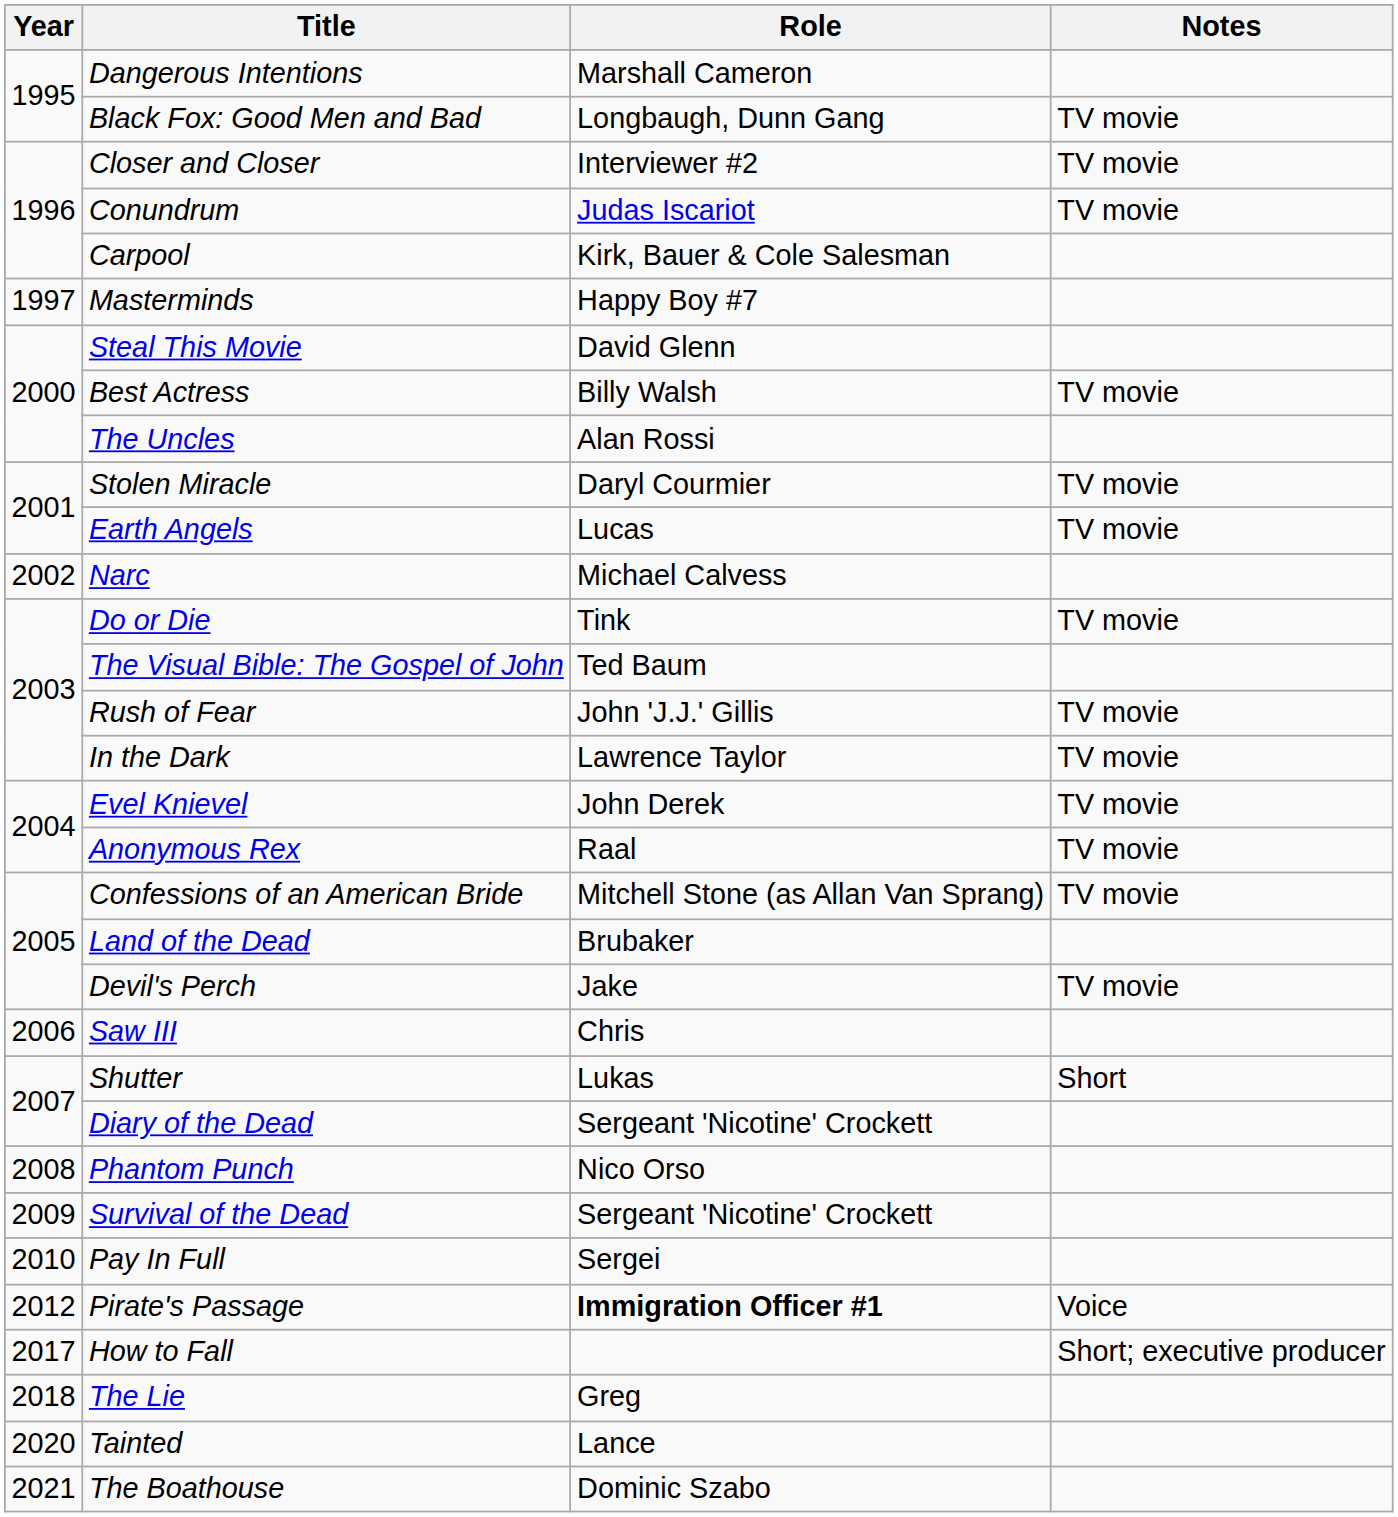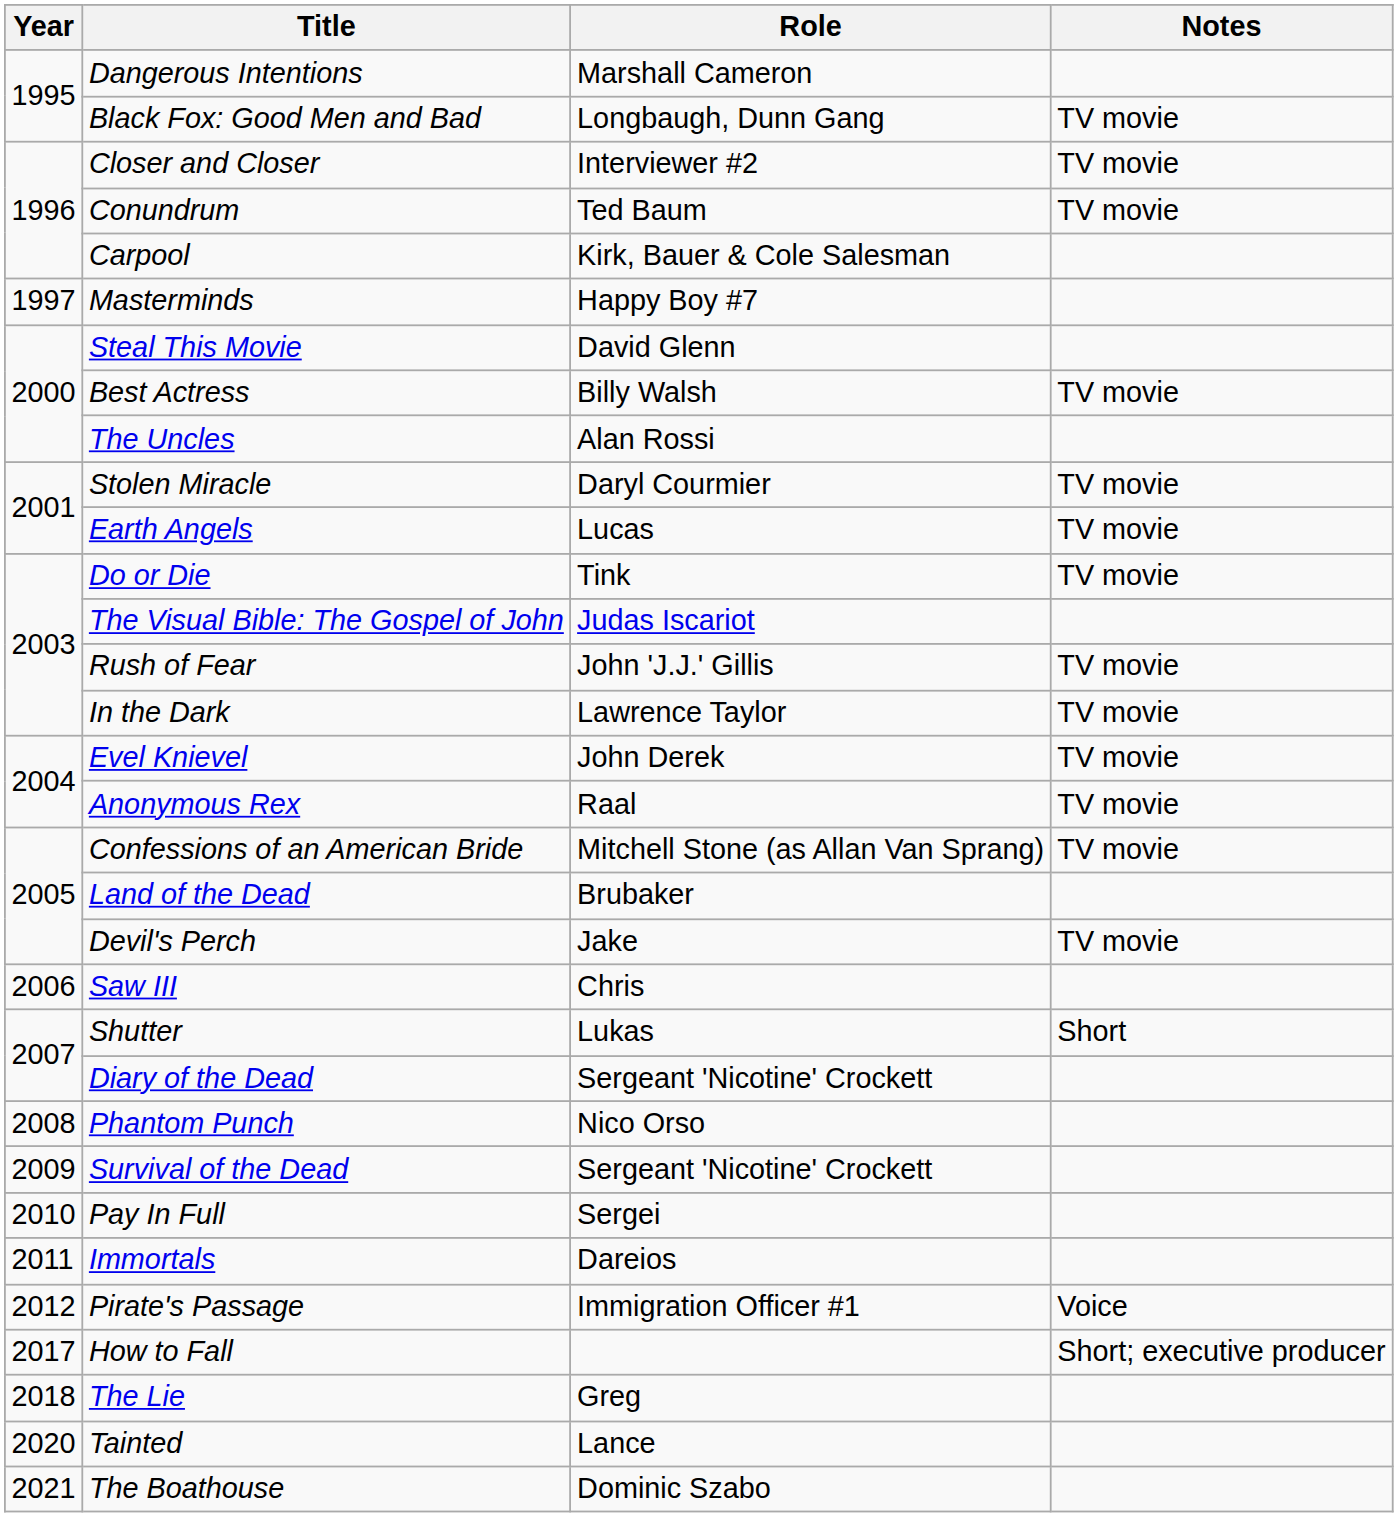 <table class="wikitable sortable">
 <tr>
 <th>Year</th>
 <th>Title</th>
 <th>Role</th>
 <th class="unsortable">Notes</th>
 </tr>
 <tr>
 <td rowspan=2>1995</td>
 <td><em>Dangerous Intentions</em></td>
 <td>Marshall Cameron</td>
 <td></td>
 </tr>
 <tr>
 <td><em>Black Fox: Good Men and Bad</em></td>
 <td>Longbaugh, Dunn Gang</td>
 <td>TV movie</td>
 </tr>
 <tr>
 <td rowspan=3>1996</td>
 <td><em>Closer and Closer</em></td>
 <td>Interviewer #2</td>
 <td>TV movie</td>
 </tr>
 <tr>
 <td><em>Conundrum</em></td>
-<td><a href='#'>Judas Iscariot</a></td>
+<td>Ted Baum</td>
 <td>TV movie</td>
 </tr>
 <tr>
 <td><em>Carpool</em></td>
 <td>Kirk, Bauer & Cole Salesman</td>
 <td></td>
 </tr>
 <tr>
 <td>1997</td>
 <td><em>Masterminds</em></td>
 <td>Happy Boy #7</td>
 <td></td>
 </tr>
 <tr>
 <td rowspan=3>2000</td>
 <td><em><a href='#'>Steal This Movie</a></em></td>
 <td>David Glenn</td>
 <td></td>
 </tr>
 <tr>
 <td><em>Best Actress</em></td>
 <td>Billy Walsh</td>
 <td>TV movie</td>
 </tr>
 <tr>
 <td data-sort-value="Uncles, The"><em><a href='#'>The Uncles</a></em></td>
 <td>Alan Rossi</td>
 <td></td>
 </tr>
 <tr>
 <td rowspan=2>2001</td>
 <td><em>Stolen Miracle</em></td>
 <td>Daryl Courmier</td>
 <td>TV movie</td>
 </tr>
 <tr>
 <td><em><a href='#'>Earth Angels</a></em></td>
 <td>Lucas</td>
 <td>TV movie</td>
 </tr>
 <tr>
-<td>2002</td>
-<td><em><a href='#'>Narc</a></em></td>
-<td>Michael Calvess</td>
-<td></td>
-</tr>
-<tr>
 <td rowspan=4>2003</td>
 <td><em><a href='#'>Do or Die</a></em></td>
 <td>Tink</td>
 <td>TV movie</td>
 </tr>
 <tr>
 <td data-sort-value="Visual Bible: The Gospel of John, The"><em><a href='#'>The Visual Bible: The Gospel of John</a></em></td>
-<td>Ted Baum</td>
+<td><a href='#'>Judas Iscariot</a></td>
 <td></td>
 </tr>
 <tr>
 <td><em>Rush of Fear</em></td>
 <td>John 'J.J.' Gillis</td>
 <td>TV movie</td>
 </tr>
 <tr>
 <td><em>In the Dark</em></td>
 <td>Lawrence Taylor</td>
 <td>TV movie</td>
 </tr>
 <tr>
 <td rowspan=2>2004</td>
 <td><em><a href='#'>Evel Knievel</a></em></td>
 <td>John Derek</td>
 <td>TV movie</td>
 </tr>
 <tr>
 <td><em><a href='#'>Anonymous Rex</a></em></td>
 <td>Raal</td>
 <td>TV movie</td>
 </tr>
 <tr>
 <td rowspan=3>2005</td>
 <td><em>Confessions of an American Bride</em></td>
 <td>Mitchell Stone (as Allan Van Sprang)</td>
 <td>TV movie</td>
 </tr>
 <tr>
 <td><em><a href='#'>Land of the Dead</a></em></td>
 <td>Brubaker</td>
 <td></td>
 </tr>
 <tr>
 <td><em>Devil's Perch</em></td>
 <td>Jake</td>
 <td>TV movie</td>
 </tr>
 <tr>
 <td>2006</td>
 <td><em><a href='#'>Saw III</a></em></td>
 <td>Chris</td>
 <td></td>
 </tr>
 <tr>
 <td rowspan=2>2007</td>
 <td><em>Shutter</em></td>
 <td>Lukas</td>
 <td>Short</td>
 </tr>
 <tr>
 <td><em><a href='#'>Diary of the Dead</a></em></td>
 <td>Sergeant 'Nicotine' Crockett</td>
 <td></td>
 </tr>
 <tr>
 <td>2008</td>
 <td><em><a href='#'>Phantom Punch</a></em></td>
 <td>Nico Orso</td>
 <td></td>
 </tr>
 <tr>
 <td>2009</td>
 <td><em><a href='#'>Survival of the Dead</a></em></td>
 <td>Sergeant 'Nicotine' Crockett</td>
 <td></td>
 </tr>
 <tr>
 <td>2010</td>
 <td><em>Pay In Full</em></td>
 <td>Sergei</td>
 <td></td>
 </tr>
 <tr>
+<td>2011</td>
+<td><em><a href='#'>Immortals</a></em></td>
+<td>Dareios</td>
+<td></td>
+</tr>
+<tr>
 <td>2012</td>
 <td><em>Pirate's Passage</em></td>
-<td><strong>Immigration Officer #1</strong></td>
+<td>Immigration Officer #1</td>
 <td>Voice</td>
 </tr>
 <tr>
 <td>2017</td>
 <td><em>How to Fall</em></td>
 <td></td>
 <td>Short; executive producer</td>
 </tr>
 <tr>
 <td>2018</td>
 <td data-sort-value="Lie, The"><em><a href='#'>The Lie</a></em></td>
 <td>Greg</td>
 <td></td>
 </tr>
 <tr>
 <td>2020</td>
 <td><em>Tainted</em></td>
 <td>Lance</td>
 <td></td>
 </tr>
 <tr>
 <td>2021</td>
 <td data-sort-value="Boathouse, The"><em>The Boathouse</em></td>
 <td>Dominic Szabo</td>
 <td></td>
 </tr>
 </table>
